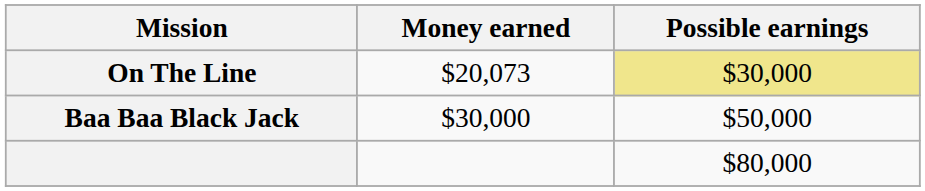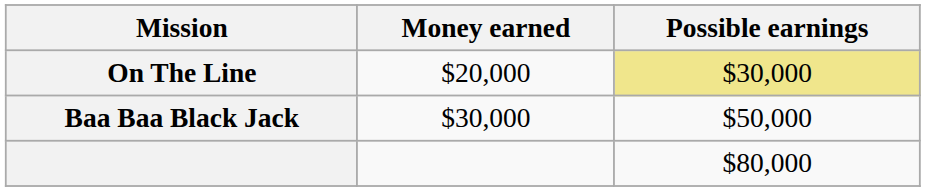 <table class="wikitable plainrowheaders floatright" style="font-size: 95%; margin: 10px; text-align: center;" align="right" width="40%">
 <tr>
 <th scope="col">Mission</th>
 <th scope="col">Money earned</th>
 <th scope="col">Possible earnings</th>
 </tr>
 <tr>
 <th scope="row">On The Line</th>
-<td>$20,073</td>
+<td>$20,000</td>
 <td style="background: khaki;">$30,000</td>
 </tr>
 <tr>
 <th scope="row">Baa Baa Black Jack</th>
 <td>$30,000</td>
 <td>$50,000</td>
 </tr>
 <tr>
 <th scope="row"><strong></strong></th>
 <td><strong></strong></td>
 <td>$80,000</td>
 </tr>
 </table>
